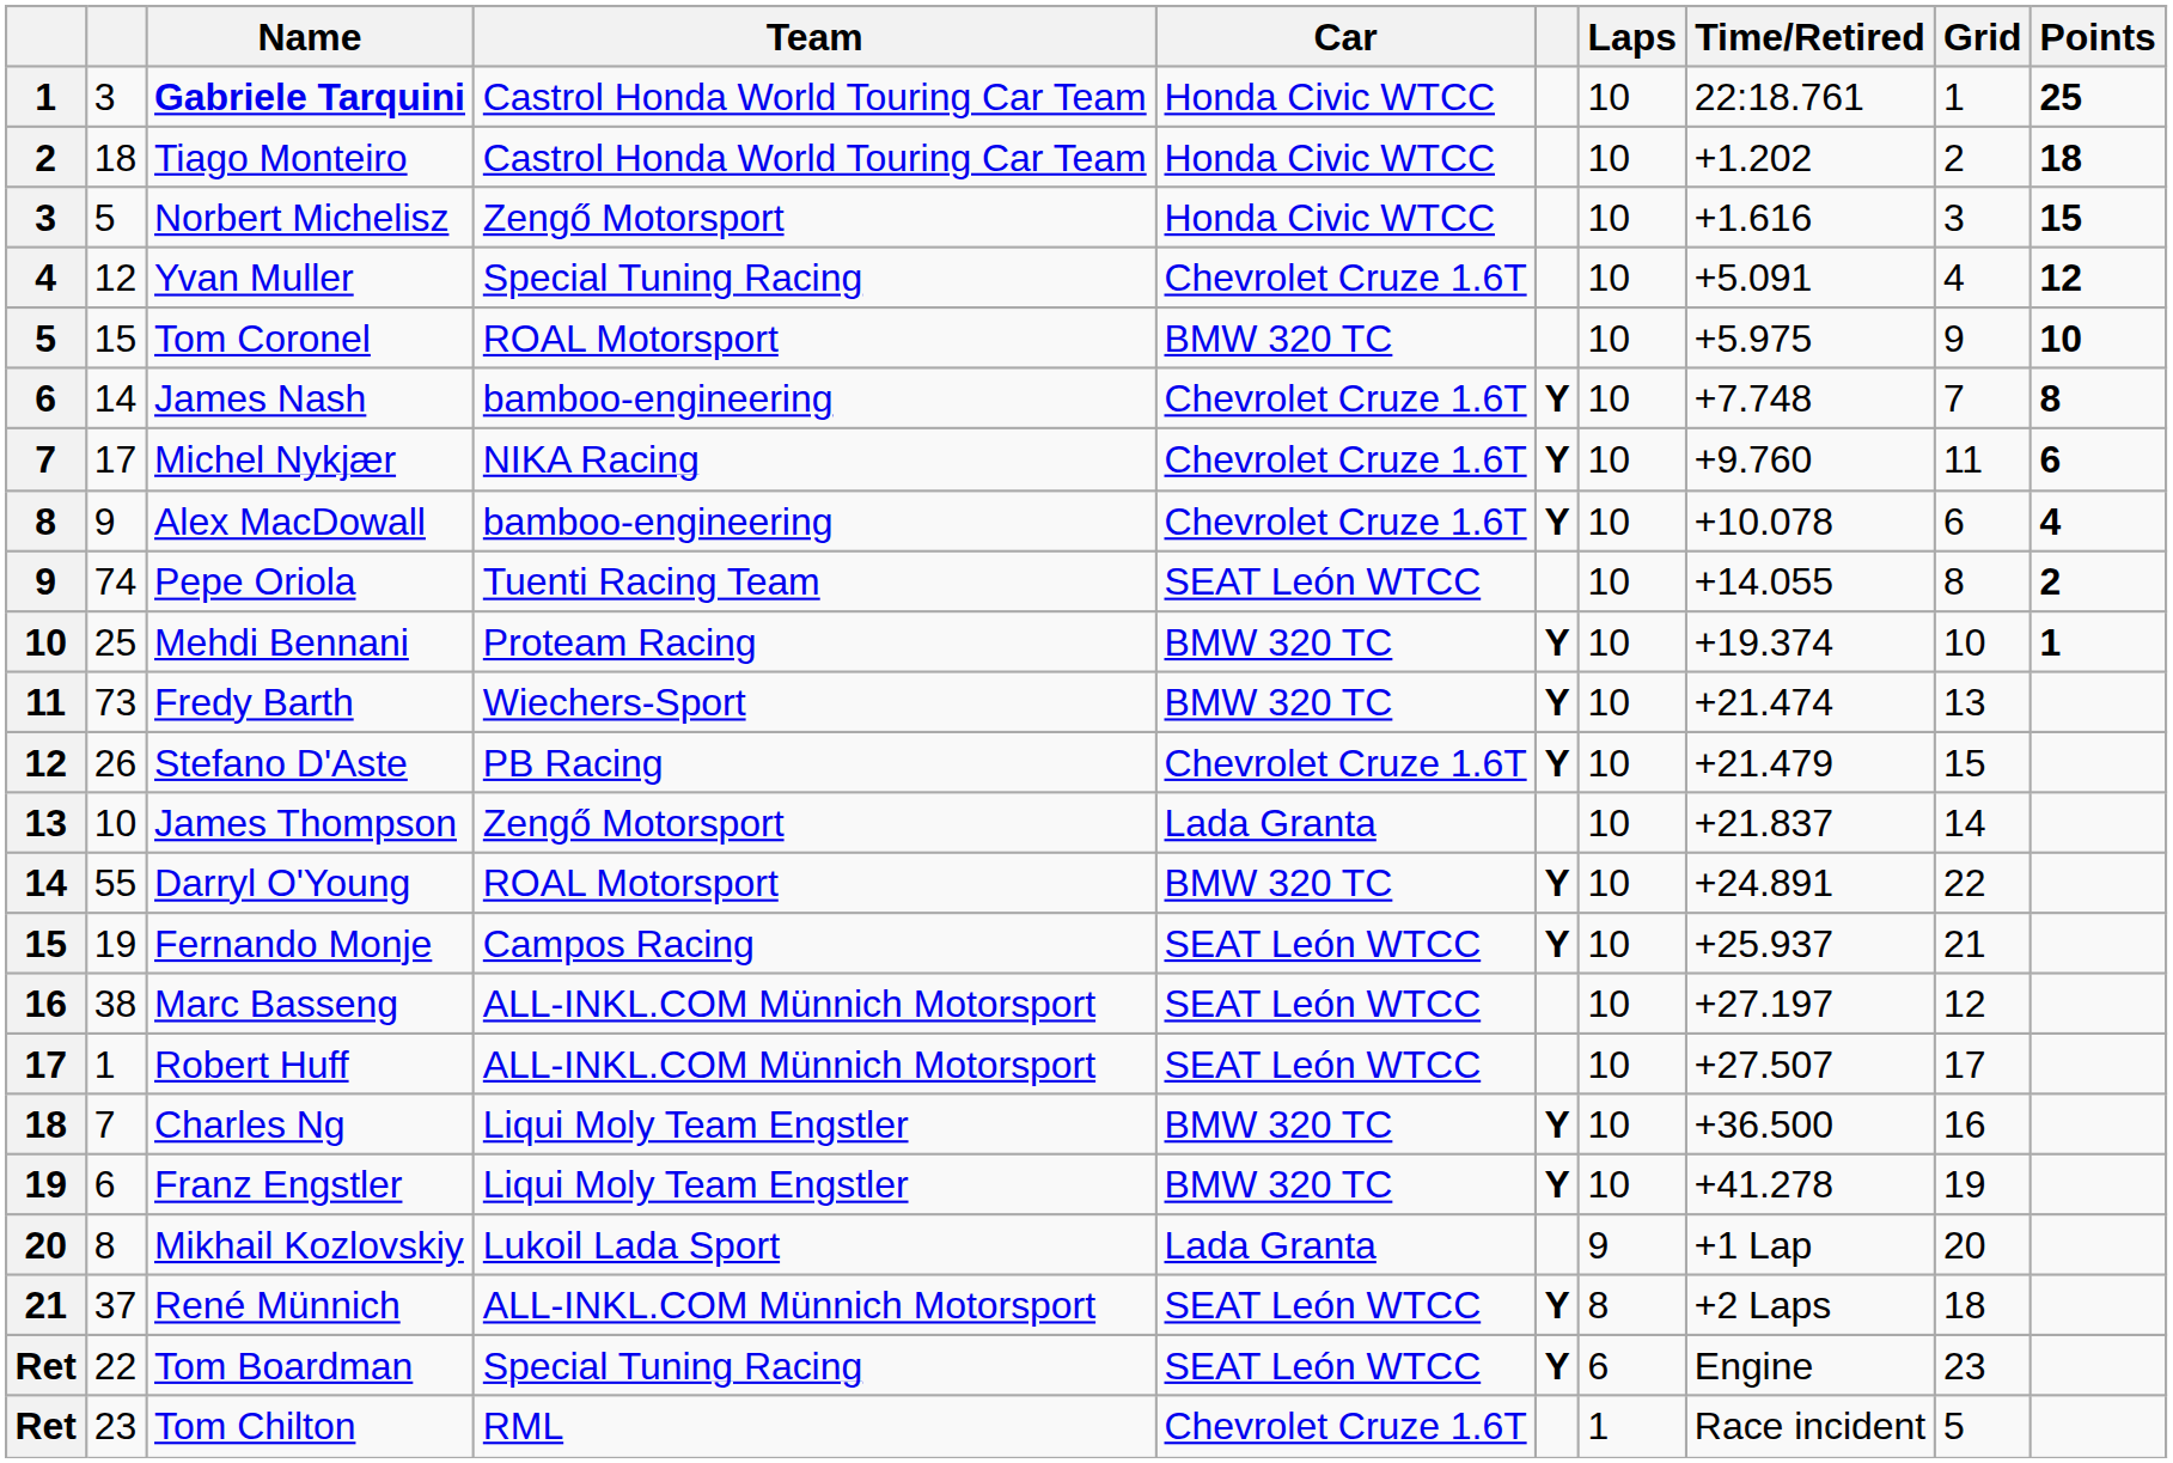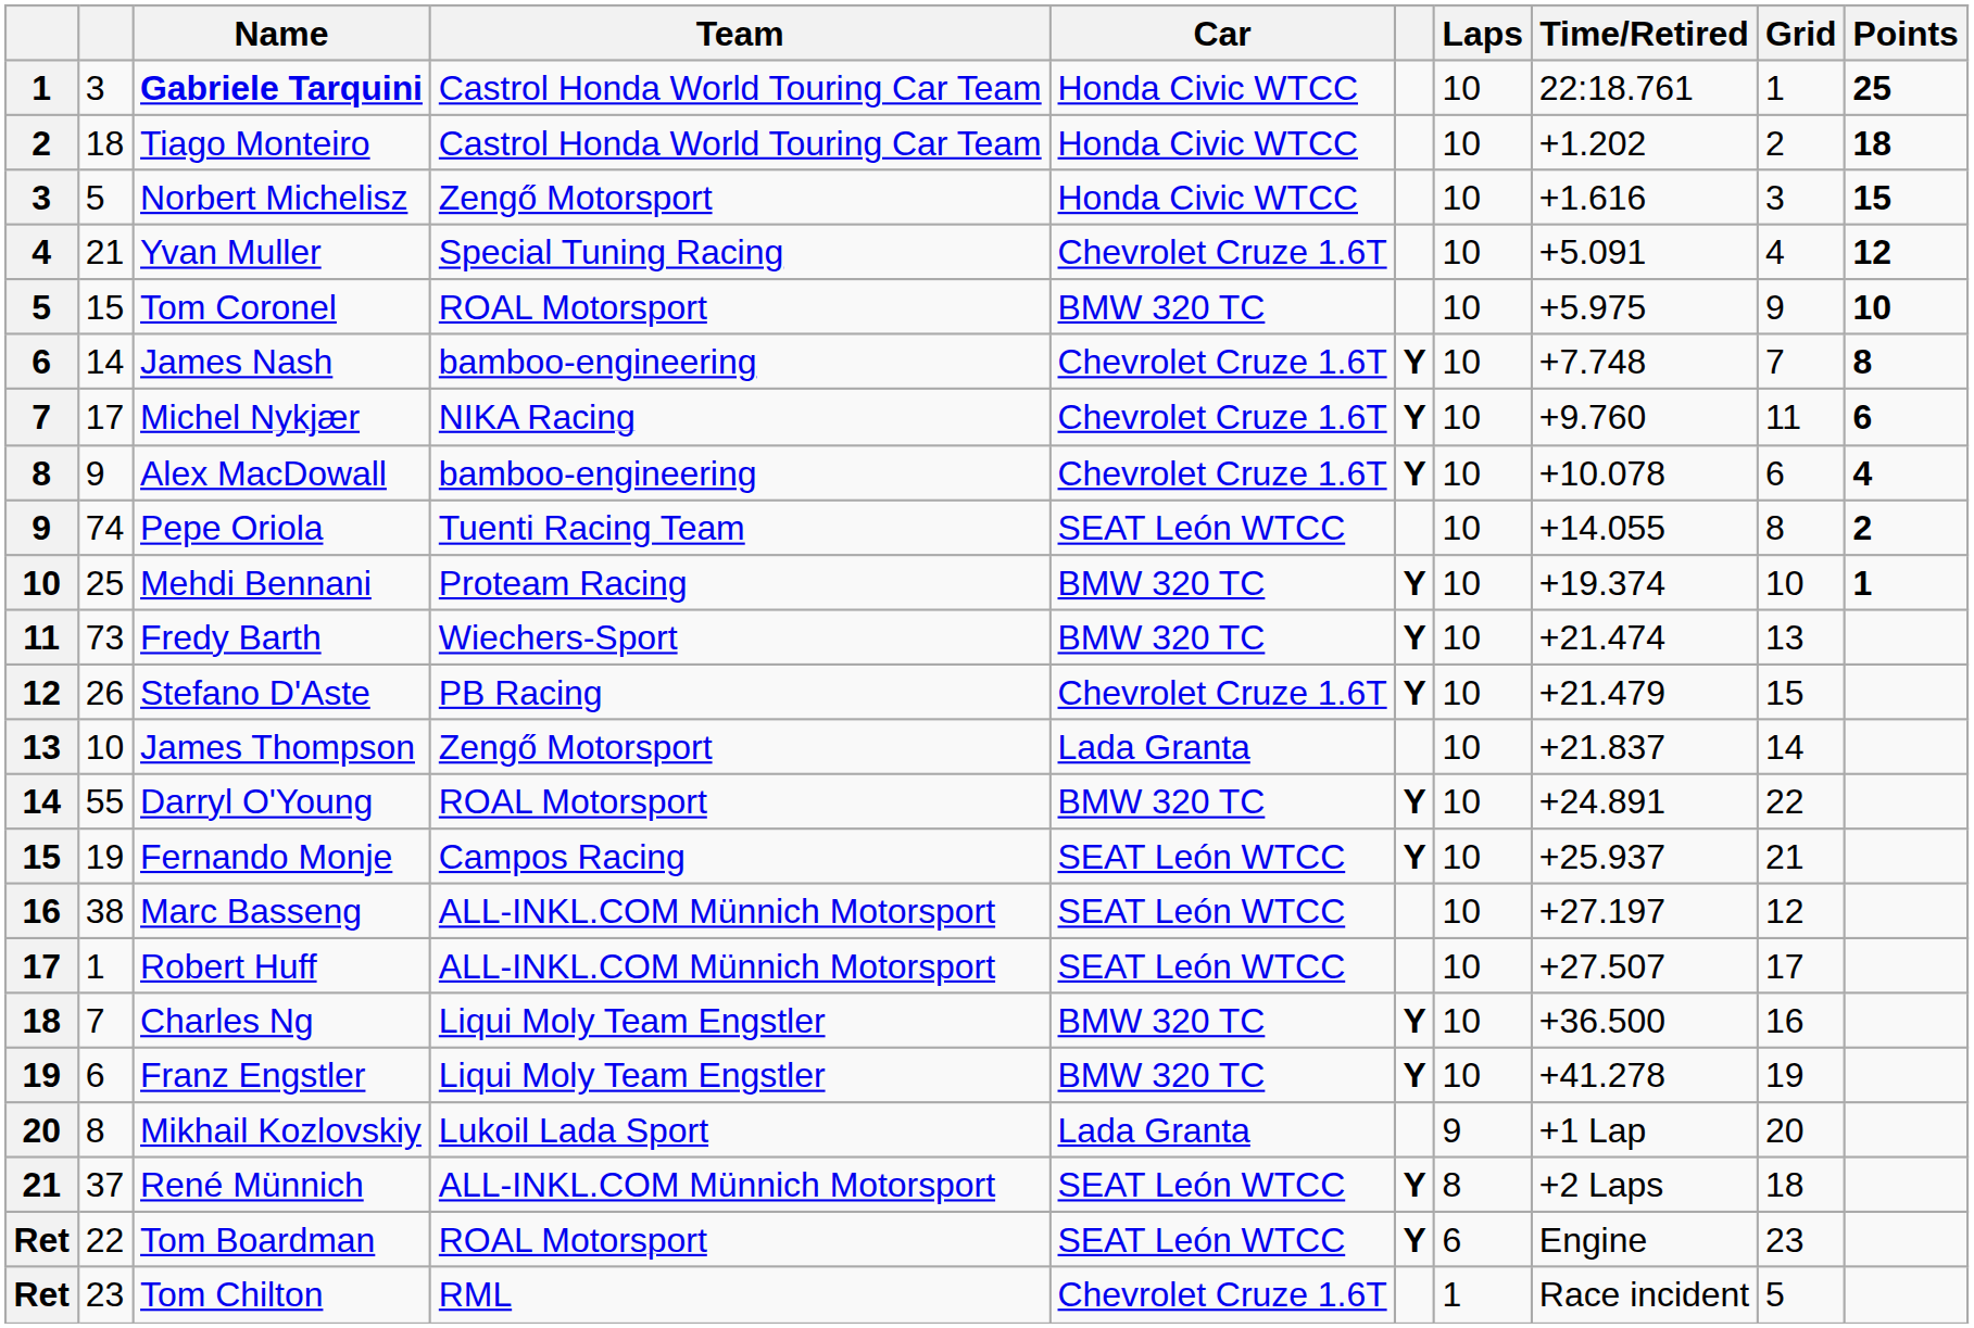 <table class="wikitable sortable" style="font-size: 95%;">
 <tr>
 <th></th>
 <th></th>
 <th>Name</th>
 <th>Team</th>
 <th>Car</th>
 <th></th>
 <th>Laps</th>
 <th>Time/Retired</th>
 <th>Grid</th>
 <th>Points</th>
 </tr>
 <tr>
 <th>1</th>
 <td>3</td>
 <td> <strong><a href='#'>Gabriele Tarquini</a></strong></td>
 <td><a href='#'>Castrol Honda World Touring Car Team</a></td>
 <td><a href='#'>Honda Civic WTCC</a></td>
 <td></td>
 <td>10</td>
 <td>22:18.761</td>
 <td>1</td>
 <td><strong>25</strong></td>
 </tr>
 <tr>
 <th>2</th>
 <td>18</td>
 <td> <a href='#'>Tiago Monteiro</a></td>
 <td><a href='#'>Castrol Honda World Touring Car Team</a></td>
 <td><a href='#'>Honda Civic WTCC</a></td>
 <td></td>
 <td>10</td>
 <td>+1.202</td>
 <td>2</td>
 <td><strong>18</strong></td>
 </tr>
 <tr>
 <th>3</th>
 <td>5</td>
 <td> <a href='#'>Norbert Michelisz</a></td>
 <td><a href='#'>Zengő Motorsport</a></td>
 <td><a href='#'>Honda Civic WTCC</a></td>
 <td></td>
 <td>10</td>
 <td>+1.616</td>
 <td>3</td>
 <td><strong>15</strong></td>
 </tr>
 <tr>
 <th>4</th>
-<td>12</td>
+<td>21</td>
 <td> <a href='#'>Yvan Muller</a></td>
 <td><a href='#'>Special Tuning Racing</a></td>
 <td><a href='#'>Chevrolet Cruze 1.6T</a></td>
 <td></td>
 <td>10</td>
 <td>+5.091</td>
 <td>4</td>
 <td><strong>12</strong></td>
 </tr>
 <tr>
 <th>5</th>
 <td>15</td>
 <td> <a href='#'>Tom Coronel</a></td>
 <td><a href='#'>ROAL Motorsport</a></td>
 <td><a href='#'>BMW 320 TC</a></td>
 <td></td>
 <td>10</td>
 <td>+5.975</td>
 <td>9</td>
 <td><strong>10</strong></td>
 </tr>
 <tr>
 <th>6</th>
 <td>14</td>
 <td> <a href='#'>James Nash</a></td>
 <td><a href='#'>bamboo-engineering</a></td>
 <td><a href='#'>Chevrolet Cruze 1.6T</a></td>
 <td align=center><strong><span>Y</span></strong></td>
 <td>10</td>
 <td>+7.748</td>
 <td>7</td>
 <td><strong>8</strong></td>
 </tr>
 <tr>
 <th>7</th>
 <td>17</td>
 <td> <a href='#'>Michel Nykjær</a></td>
 <td><a href='#'>NIKA Racing</a></td>
 <td><a href='#'>Chevrolet Cruze 1.6T</a></td>
 <td align=center><strong><span>Y</span></strong></td>
 <td>10</td>
 <td>+9.760</td>
 <td>11</td>
 <td><strong>6</strong></td>
 </tr>
 <tr>
 <th>8</th>
 <td>9</td>
 <td> <a href='#'>Alex MacDowall</a></td>
 <td><a href='#'>bamboo-engineering</a></td>
 <td><a href='#'>Chevrolet Cruze 1.6T</a></td>
 <td align=center><strong><span>Y</span></strong></td>
 <td>10</td>
 <td>+10.078</td>
 <td>6</td>
 <td><strong>4</strong></td>
 </tr>
 <tr>
 <th>9</th>
 <td>74</td>
 <td> <a href='#'>Pepe Oriola</a></td>
 <td><a href='#'>Tuenti Racing Team</a></td>
 <td><a href='#'>SEAT León WTCC</a></td>
 <td></td>
 <td>10</td>
 <td>+14.055</td>
 <td>8</td>
 <td><strong>2</strong></td>
 </tr>
 <tr>
 <th>10</th>
 <td>25</td>
 <td> <a href='#'>Mehdi Bennani</a></td>
 <td><a href='#'>Proteam Racing</a></td>
 <td><a href='#'>BMW 320 TC</a></td>
 <td align=center><strong><span>Y</span></strong></td>
 <td>10</td>
 <td>+19.374</td>
 <td>10</td>
 <td><strong>1</strong></td>
 </tr>
 <tr>
 <th>11</th>
 <td>73</td>
 <td> <a href='#'>Fredy Barth</a></td>
 <td><a href='#'>Wiechers-Sport</a></td>
 <td><a href='#'>BMW 320 TC</a></td>
 <td align=center><strong><span>Y</span></strong></td>
 <td>10</td>
 <td>+21.474</td>
 <td>13</td>
 <td></td>
 </tr>
 <tr>
 <th>12</th>
 <td>26</td>
 <td> <a href='#'>Stefano D'Aste</a></td>
 <td><a href='#'>PB Racing</a></td>
 <td><a href='#'>Chevrolet Cruze 1.6T</a></td>
 <td align=center><strong><span>Y</span></strong></td>
 <td>10</td>
 <td>+21.479</td>
 <td>15</td>
 <td></td>
 </tr>
 <tr>
 <th>13</th>
 <td>10</td>
 <td> <a href='#'>James Thompson</a></td>
 <td><a href='#'>Zengő Motorsport</a></td>
 <td><a href='#'>Lada Granta</a></td>
 <td></td>
 <td>10</td>
 <td>+21.837</td>
 <td>14</td>
 <td></td>
 </tr>
 <tr>
 <th>14</th>
 <td>55</td>
 <td> <a href='#'>Darryl O'Young</a></td>
 <td><a href='#'>ROAL Motorsport</a></td>
 <td><a href='#'>BMW 320 TC</a></td>
 <td align=center><strong><span>Y</span></strong></td>
 <td>10</td>
 <td>+24.891</td>
 <td>22</td>
 <td></td>
 </tr>
 <tr>
 <th>15</th>
 <td>19</td>
 <td> <a href='#'>Fernando Monje</a></td>
 <td><a href='#'>Campos Racing</a></td>
 <td><a href='#'>SEAT León WTCC</a></td>
 <td align=center><strong><span>Y</span></strong></td>
 <td>10</td>
 <td>+25.937</td>
 <td>21</td>
 <td></td>
 </tr>
 <tr>
 <th>16</th>
 <td>38</td>
 <td> <a href='#'>Marc Basseng</a></td>
 <td><a href='#'>ALL-INKL.COM Münnich Motorsport</a></td>
 <td><a href='#'>SEAT León WTCC</a></td>
 <td></td>
 <td>10</td>
 <td>+27.197</td>
 <td>12</td>
 <td></td>
 </tr>
 <tr>
 <th>17</th>
 <td>1</td>
 <td> <a href='#'>Robert Huff</a></td>
 <td><a href='#'>ALL-INKL.COM Münnich Motorsport</a></td>
 <td><a href='#'>SEAT León WTCC</a></td>
 <td></td>
 <td>10</td>
 <td>+27.507</td>
 <td>17</td>
 <td></td>
 </tr>
 <tr>
 <th>18</th>
 <td>7</td>
 <td> <a href='#'>Charles Ng</a></td>
 <td><a href='#'>Liqui Moly Team Engstler</a></td>
 <td><a href='#'>BMW 320 TC</a></td>
 <td align=center><strong><span>Y</span></strong></td>
 <td>10</td>
 <td>+36.500</td>
 <td>16</td>
 <td></td>
 </tr>
 <tr>
 <th>19</th>
 <td>6</td>
 <td> <a href='#'>Franz Engstler</a></td>
 <td><a href='#'>Liqui Moly Team Engstler</a></td>
 <td><a href='#'>BMW 320 TC</a></td>
 <td align=center><strong><span>Y</span></strong></td>
 <td>10</td>
 <td>+41.278</td>
 <td>19</td>
 <td></td>
 </tr>
 <tr>
 <th>20</th>
 <td>8</td>
 <td> <a href='#'>Mikhail Kozlovskiy</a></td>
 <td><a href='#'>Lukoil Lada Sport</a></td>
 <td><a href='#'>Lada Granta</a></td>
 <td></td>
 <td>9</td>
 <td>+1 Lap</td>
 <td>20</td>
 <td></td>
 </tr>
 <tr>
 <th>21</th>
 <td>37</td>
 <td> <a href='#'>René Münnich</a></td>
 <td><a href='#'>ALL-INKL.COM Münnich Motorsport</a></td>
 <td><a href='#'>SEAT León WTCC</a></td>
 <td align=center><strong><span>Y</span></strong></td>
 <td>8</td>
 <td>+2 Laps</td>
 <td>18</td>
 <td></td>
 </tr>
 <tr>
 <th>Ret</th>
 <td>22</td>
 <td> <a href='#'>Tom Boardman</a></td>
-<td><a href='#'>Special Tuning Racing</a></td>
+<td><a href='#'>ROAL Motorsport</a></td>
 <td><a href='#'>SEAT León WTCC</a></td>
 <td align=center><strong><span>Y</span></strong></td>
 <td>6</td>
 <td>Engine</td>
 <td>23</td>
 <td></td>
 </tr>
 <tr>
 <th>Ret</th>
 <td>23</td>
 <td> <a href='#'>Tom Chilton</a></td>
 <td><a href='#'>RML</a></td>
 <td><a href='#'>Chevrolet Cruze 1.6T</a></td>
 <td></td>
 <td>1</td>
 <td>Race incident</td>
 <td>5</td>
 <td></td>
 </tr>
 </table>
